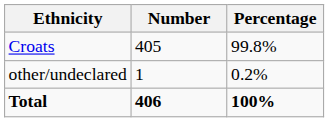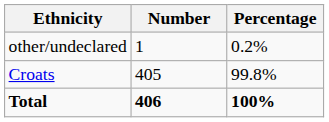 <table class="wikitable">
 <tr>
 <th width="100px">Ethnicity</th>
 <th width="80px">Number</th>
 <th width="80px">Percentage</th>
 </tr>
 <tr>
+<td>other/undeclared</td>
+<td>1</td>
+<td>0.2%</td>
+</tr>
+<tr>
 <td><a href='#'>Croats</a></td>
 <td>405</td>
 <td>99.8%</td>
-</tr>
-<tr>
-<td>other/undeclared</td>
-<td>1</td>
-<td>0.2%</td>
 </tr>
 <tr>
 <td><strong>Total</strong></td>
 <td><strong>406</strong></td>
 <td><strong>100%</strong></td>
 </tr>
 </table>
